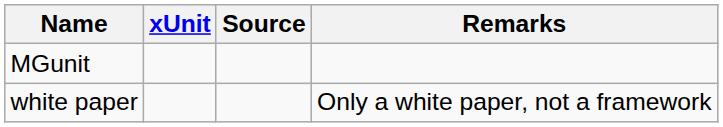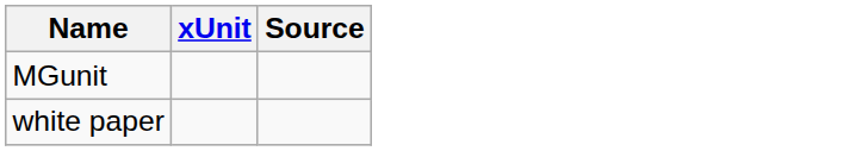 <table class="wikitable sortable">
 <tr>
 <th>Name</th>
 <th><a href='#'>xUnit</a></th>
 <th>Source</th>
-<th>Remarks</th>
 </tr>
 <tr>
 <td>MGunit</td>
-<td></td>
 <td></td>
 <td></td>
 </tr>
 <tr>
 <td>white paper</td>
 <td></td>
 <td></td>
-<td>Only a white paper, not a framework</td>
 </tr>
 </table>
